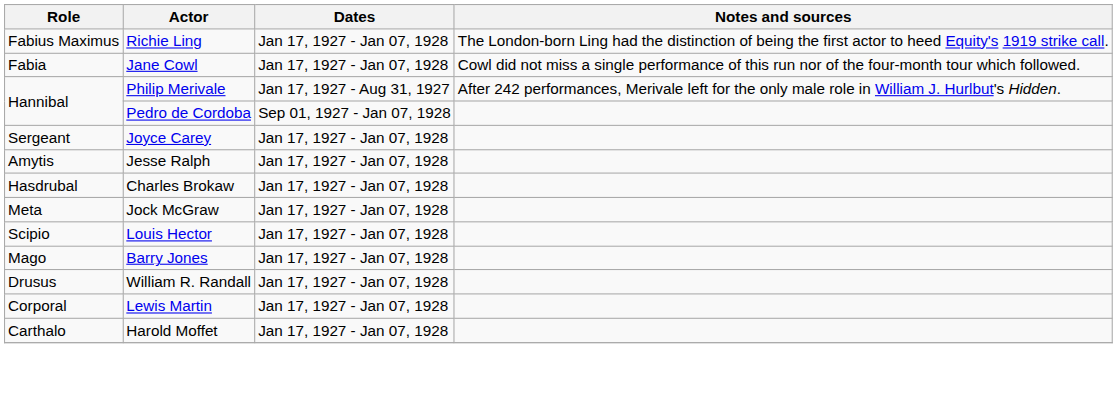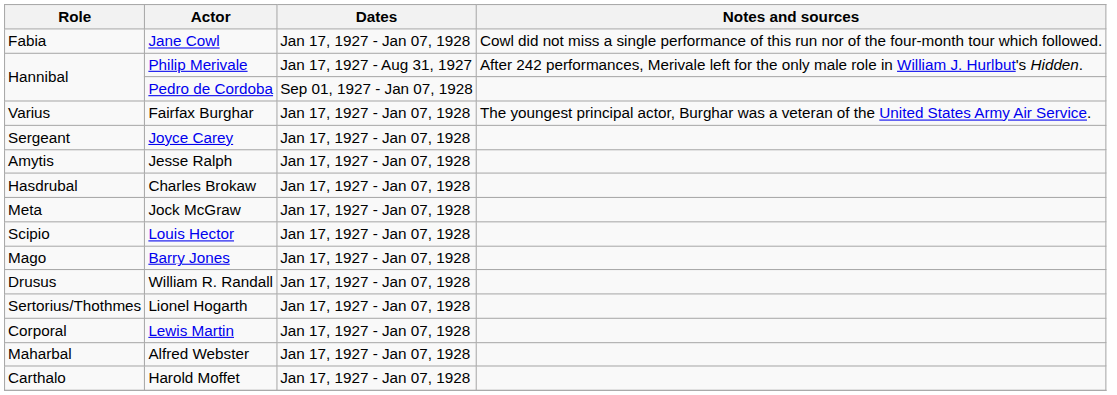 <table class="wikitable sortable plainrowheaders" style="font-size: 90%">
 <tr>
 <th scope="col">Role</th>
 <th scope="col">Actor</th>
 <th scope="col">Dates</th>
 <th scope="col">Notes and sources</th>
-</tr>
-<tr>
-<td>Fabius Maximus</td>
-<td><a href='#'>Richie Ling</a></td>
-<td>Jan 17, 1927 - Jan 07, 1928</td>
-<td>The London-born Ling had the distinction of being the first actor to heed <a href='#'>Equity's</a> <a href='#'>1919 strike call</a>.</td>
 </tr>
 <tr>
 <td>Fabia</td>
 <td><a href='#'>Jane Cowl</a></td>
 <td>Jan 17, 1927 - Jan 07, 1928</td>
 <td>Cowl did not miss a single performance of this run nor of the four-month tour which followed.</td>
 </tr>
 <tr>
 <td rowspan=2>Hannibal</td>
 <td><a href='#'>Philip Merivale</a></td>
 <td>Jan 17, 1927 - Aug 31, 1927</td>
 <td>After 242 performances, Merivale left for the only male role in <a href='#'>William J. Hurlbut</a>'s <em>Hidden</em>.</td>
 </tr>
 <tr>
 <td><a href='#'>Pedro de Cordoba</a></td>
 <td>Sep 01, 1927 - Jan 07, 1928</td>
 <td></td>
+</tr>
+<tr>
+<td>Varius</td>
+<td>Fairfax Burghar</td>
+<td>Jan 17, 1927 - Jan 07, 1928</td>
+<td>The youngest principal actor, Burghar was a veteran of the <a href='#'>United States Army Air Service</a>.</td>
 </tr>
 <tr>
 <td>Sergeant</td>
 <td><a href='#'>Joyce Carey</a></td>
 <td>Jan 17, 1927 - Jan 07, 1928</td>
 <td></td>
 </tr>
 <tr>
 <td>Amytis</td>
 <td>Jesse Ralph</td>
 <td>Jan 17, 1927 - Jan 07, 1928</td>
 <td></td>
 </tr>
 <tr>
 <td>Hasdrubal</td>
 <td>Charles Brokaw</td>
 <td>Jan 17, 1927 - Jan 07, 1928</td>
 <td></td>
 </tr>
 <tr>
 <td>Meta</td>
 <td>Jock McGraw</td>
 <td>Jan 17, 1927 - Jan 07, 1928</td>
 <td></td>
 </tr>
 <tr>
 <td>Scipio</td>
 <td><a href='#'>Louis Hector</a></td>
 <td>Jan 17, 1927 - Jan 07, 1928</td>
 <td></td>
 </tr>
 <tr>
 <td>Mago</td>
 <td><a href='#'>Barry Jones</a></td>
 <td>Jan 17, 1927 - Jan 07, 1928</td>
 <td></td>
 </tr>
 <tr>
 <td>Drusus</td>
 <td>William R. Randall</td>
 <td>Jan 17, 1927 - Jan 07, 1928</td>
 <td></td>
 </tr>
 <tr>
+<td>Sertorius/Thothmes</td>
+<td>Lionel Hogarth</td>
+<td>Jan 17, 1927 - Jan 07, 1928</td>
+<td></td>
+</tr>
+<tr>
 <td>Corporal</td>
 <td><a href='#'>Lewis Martin</a></td>
+<td>Jan 17, 1927 - Jan 07, 1928</td>
+<td></td>
+</tr>
+<tr>
+<td>Maharbal</td>
+<td>Alfred Webster</td>
 <td>Jan 17, 1927 - Jan 07, 1928</td>
 <td></td>
 </tr>
 <tr>
 <td>Carthalo</td>
 <td>Harold Moffet</td>
 <td>Jan 17, 1927 - Jan 07, 1928</td>
 <td></td>
 </tr>
 <tr>
 </tr>
 </table>
